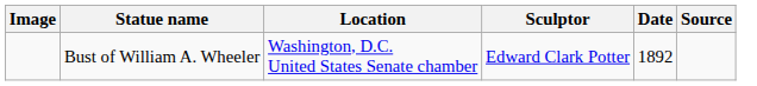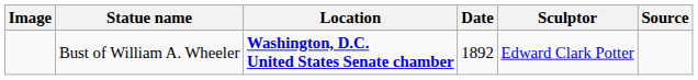 <table class="wikitable sortable">
 <tr>
 <th scope="col" class="unsortable">Image</th>
 <th scope="col">Statue name</th>
 <th scope="col">Location</th>
+<th scope="col">Date</th>
 <th scope="col">Sculptor</th>
-<th scope="col">Date</th>
 <th scope="col" class="unsortable">Source</th>
 </tr>
 <tr>
 <td></td>
 <td>Bust of William A. Wheeler</td>
-<td><a href='#'>Washington, D.C.</a><br><a href='#'>United States Senate chamber</a></td>
+<td><strong><a href='#'>Washington, D.C.</a><br><a href='#'>United States Senate chamber</a></strong></td>
+<td>1892</td>
 <td><a href='#'>Edward Clark Potter</a></td>
-<td>1892</td>
 <td></td>
 </tr>
 </table>
